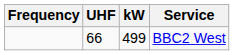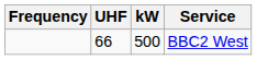 <table class="wikitable sortable">
 <tr>
 <th>Frequency</th>
 <th>UHF</th>
 <th>kW</th>
 <th>Service</th>
 </tr>
 <tr>
 <td></td>
 <td>66</td>
-<td>499</td>
+<td>500</td>
 <td><a href='#'>BBC2 West</a></td>
 </tr>
 </table>
